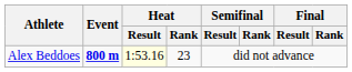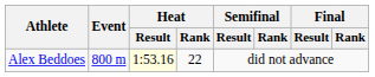 <table class="wikitable" style="font-size:90%">
 <tr>
 <th rowspan=2>Athlete</th>
 <th rowspan=2>Event</th>
 <th colspan=2>Heat</th>
 <th colspan=2>Semifinal</th>
 <th colspan=2>Final</th>
 </tr>
 <tr style="font-size:95%">
 <th>Result</th>
 <th>Rank</th>
 <th>Result</th>
 <th>Rank</th>
 <th>Result</th>
 <th>Rank</th>
 </tr>
 <tr align=center>
 <td align=left><a href='#'>Alex Beddoes</a></td>
-<td align=left><strong><a href='#'>800 m</a></strong></td>
+<td align=left><a href='#'>800 m</a></td>
 <td style="background: lightyellow;">1:53.16</td>
-<td>23</td>
+<td>22</td>
 <td colspan=4>did not advance</td>
 </tr>
 </table>
